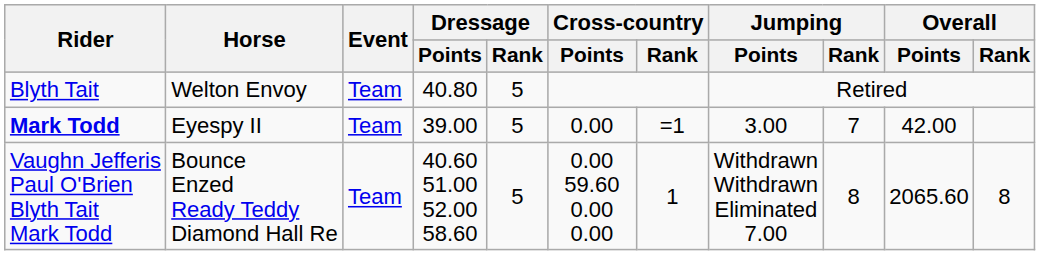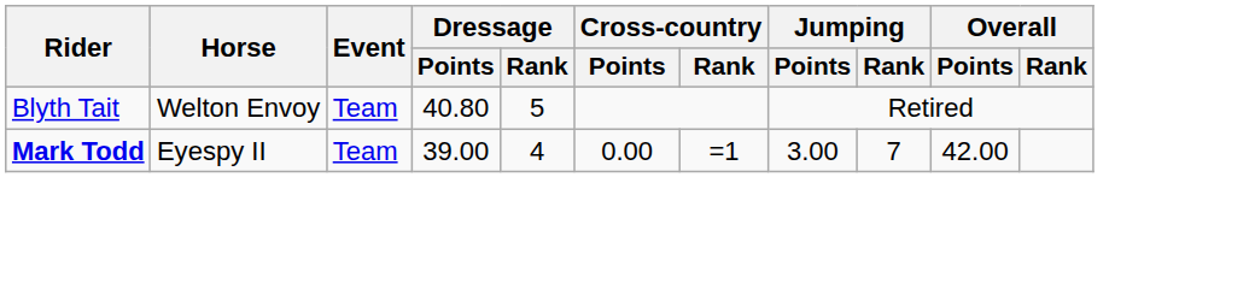 <table class=wikitable style="font-size:90%">
 <tr>
 <th rowspan=2>Rider</th>
 <th rowspan=2>Horse</th>
 <th rowspan=2>Event</th>
 <th colspan=2>Dressage</th>
 <th colspan=2>Cross-country</th>
 <th colspan=2>Jumping</th>
 <th colspan=2>Overall</th>
 </tr>
 <tr style="font-size:95%">
 <th>Points</th>
 <th>Rank</th>
 <th>Points</th>
 <th>Rank</th>
 <th>Points</th>
 <th>Rank</th>
 <th>Points</th>
 <th>Rank</th>
 </tr>
 <tr align=center>
 <td align=left><a href='#'>Blyth Tait</a></td>
 <td align=left>Welton Envoy</td>
 <td align=left><a href='#'>Team</a></td>
 <td>40.80</td>
 <td>5</td>
 <td colspan=2></td>
 <td colspan=4>Retired</td>
 </tr>
 <tr align=center>
 <td align=left><strong><a href='#'>Mark Todd</a></strong></td>
 <td align=left>Eyespy II</td>
 <td align=left><a href='#'>Team</a></td>
 <td>39.00</td>
-<td>5</td>
+<td>4</td>
 <td>0.00</td>
 <td>=1</td>
 <td>3.00</td>
 <td>7</td>
 <td>42.00</td>
 <td></td>
 </tr>
-<tr align=center>
-<td align=left><a href='#'>Vaughn Jefferis</a><br><a href='#'>Paul O'Brien</a><br><a href='#'>Blyth Tait</a><br><a href='#'>Mark Todd</a></td>
-<td align=left>Bounce<br>Enzed<br><a href='#'>Ready Teddy</a><br>Diamond Hall Re</td>
-<td align=left><a href='#'>Team</a></td>
-<td>40.60<br>51.00<br>52.00<br>58.60</td>
-<td>5</td>
-<td>0.00<br>59.60<br>0.00<br>0.00</td>
-<td>1</td>
-<td>Withdrawn<br>Withdrawn<br>Eliminated<br>7.00</td>
-<td>8</td>
-<td>2065.60</td>
-<td>8</td>
-</tr>
 </table>
